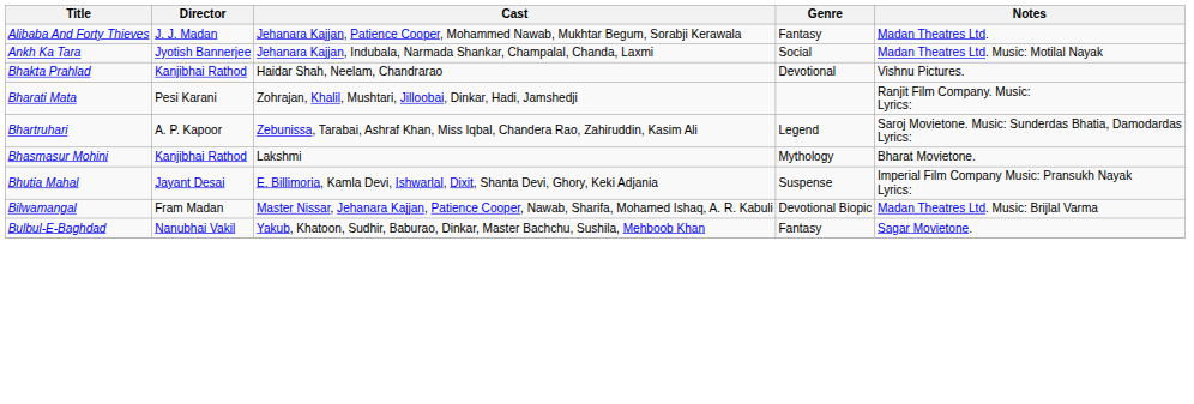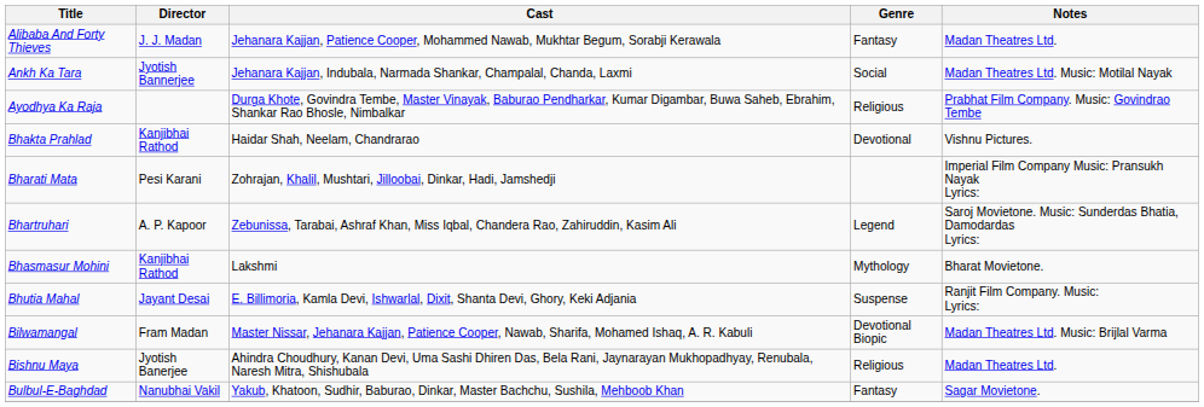 <table class="wikitable">
 <tr>
 <th>Title</th>
 <th>Director</th>
 <th>Cast</th>
 <th>Genre</th>
 <th>Notes</th>
 </tr>
 <tr>
 <td><em><a href='#'>Alibaba And Forty Thieves</a></em></td>
 <td><a href='#'>J. J. Madan</a></td>
 <td><a href='#'>Jehanara Kajjan</a>, <a href='#'>Patience Cooper</a>,  Mohammed Nawab, Mukhtar Begum, Sorabji Kerawala</td>
 <td>Fantasy</td>
 <td><a href='#'>Madan Theatres Ltd</a>.</td>
 </tr>
 <tr>
 <td><em><a href='#'>Ankh Ka Tara</a></em></td>
 <td><a href='#'>Jyotish Bannerjee</a></td>
 <td><a href='#'>Jehanara Kajjan</a>, Indubala, Narmada Shankar, Champalal, Chanda, Laxmi</td>
 <td>Social</td>
 <td><a href='#'>Madan Theatres Ltd</a>. Music: Motilal Nayak</td>
 </tr>
 <tr>
+<td><em><a href='#'>Ayodhya Ka Raja</a></em></td>
+<td></td>
+<td><a href='#'>Durga Khote</a>, Govindra Tembe, <a href='#'>Master Vinayak</a>, <a href='#'>Baburao Pendharkar</a>, Kumar Digambar, Buwa Saheb, Ebrahim, Shankar Rao Bhosle, Nimbalkar</td>
+<td>Religious</td>
+<td><a href='#'>Prabhat Film Company</a>. Music: <a href='#'>Govindrao Tembe</a></td>
+</tr>
+<tr>
 <td><em><a href='#'>Bhakta Prahlad</a></em></td>
 <td><a href='#'>Kanjibhai Rathod</a></td>
 <td>Haidar Shah, Neelam, Chandrarao</td>
 <td>Devotional</td>
 <td>Vishnu Pictures.</td>
 </tr>
 <tr>
 <td><em><a href='#'>Bharati Mata</a></em></td>
 <td>Pesi Karani</td>
 <td>Zohrajan, <a href='#'>Khalil</a>, Mushtari, <a href='#'>Jilloobai</a>, Dinkar, Hadi, Jamshedji</td>
 <td></td>
-<td>Ranjit Film Company. Music: <br>Lyrics:</td>
+<td>Imperial Film Company Music: Pransukh Nayak<br>Lyrics:</td>
 </tr>
 <tr>
 <td><em><a href='#'>Bhartruhari</a></em></td>
 <td>A. P. Kapoor</td>
 <td><a href='#'>Zebunissa</a>, Tarabai, Ashraf Khan, Miss Iqbal, Chandera Rao, Zahiruddin, Kasim Ali</td>
 <td>Legend</td>
 <td>Saroj Movietone. Music: Sunderdas Bhatia, Damodardas <br>Lyrics:</td>
 </tr>
 <tr>
 <td><em><a href='#'>Bhasmasur Mohini</a></em></td>
 <td><a href='#'>Kanjibhai Rathod</a></td>
 <td>Lakshmi</td>
 <td>Mythology</td>
 <td>Bharat Movietone.</td>
 </tr>
 <tr>
 <td><em><a href='#'>Bhutia Mahal</a></em></td>
 <td><a href='#'>Jayant Desai</a></td>
 <td><a href='#'>E. Billimoria</a>, Kamla Devi, <a href='#'>Ishwarlal</a>, <a href='#'>Dixit</a>, Shanta Devi, Ghory, Keki Adjania</td>
 <td>Suspense</td>
-<td>Imperial Film Company Music: Pransukh Nayak<br>Lyrics:</td>
+<td>Ranjit Film Company. Music: <br>Lyrics:</td>
 </tr>
 <tr>
 <td><em><a href='#'>Bilwamangal</a></em></td>
 <td>Fram Madan</td>
 <td><a href='#'>Master Nissar</a>, <a href='#'>Jehanara Kajjan</a>, <a href='#'>Patience Cooper</a>,  Nawab, Sharifa,  Mohamed Ishaq, A. R. Kabuli</td>
 <td>Devotional Biopic</td>
 <td><a href='#'>Madan Theatres Ltd</a>.  Music: Brijlal Varma</td>
+</tr>
+<tr>
+<td><em><a href='#'>Bishnu Maya</a></em></td>
+<td>Jyotish Banerjee</td>
+<td>Ahindra Choudhury, Kanan Devi, Uma Sashi  Dhiren Das, Bela Rani,  Jaynarayan Mukhopadhyay, Renubala, Naresh Mitra, Shishubala</td>
+<td>Religious</td>
+<td><a href='#'>Madan Theatres Ltd</a>.</td>
 </tr>
 <tr>
 <td><em><a href='#'>Bulbul-E-Baghdad</a></em></td>
 <td><a href='#'>Nanubhai Vakil</a></td>
 <td><a href='#'>Yakub</a>,  Khatoon, Sudhir, Baburao, Dinkar,  Master Bachchu, Sushila, <a href='#'>Mehboob Khan</a></td>
 <td>Fantasy</td>
 <td><a href='#'>Sagar Movietone</a>.</td>
 </tr>
 <tr>
 </tr>
 </table>
